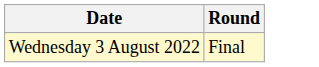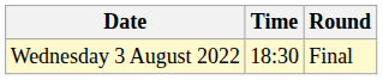 <table class="wikitable">
 <tr>
 <th>Date</th>
+<th>Time</th>
 <th>Round</th>
 </tr>
 <tr>
 <td style="background:lemonchiffon">Wednesday 3 August 2022</td>
+<td style="background:lemonchiffon">18:30</td>
 <td style="background:lemonchiffon">Final</td>
 </tr>
 </table>
